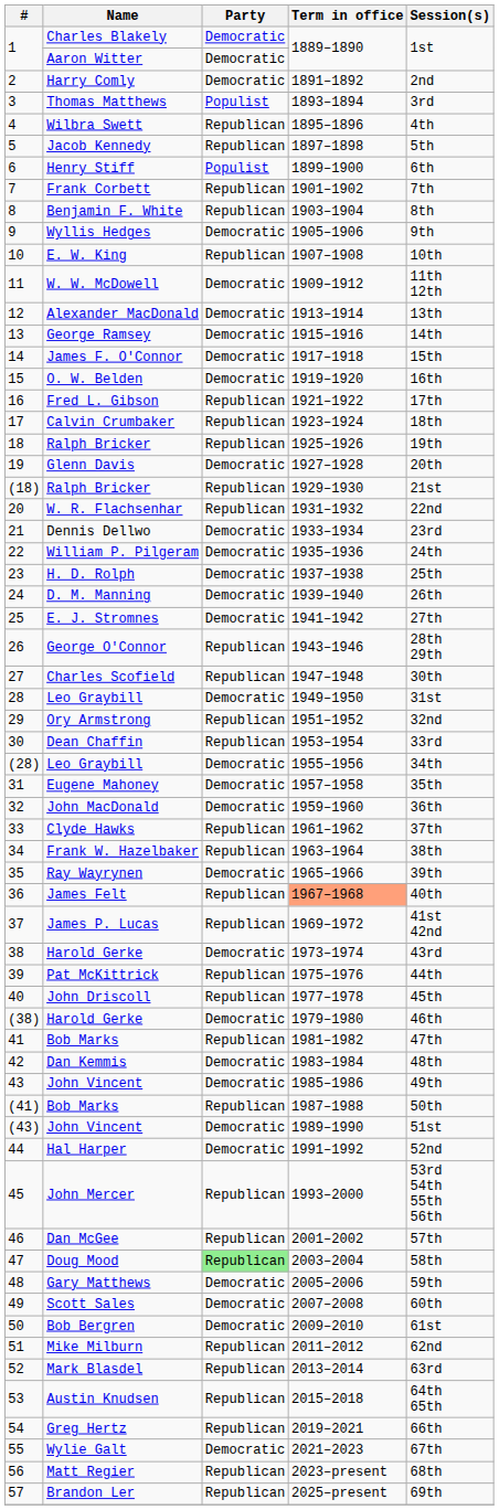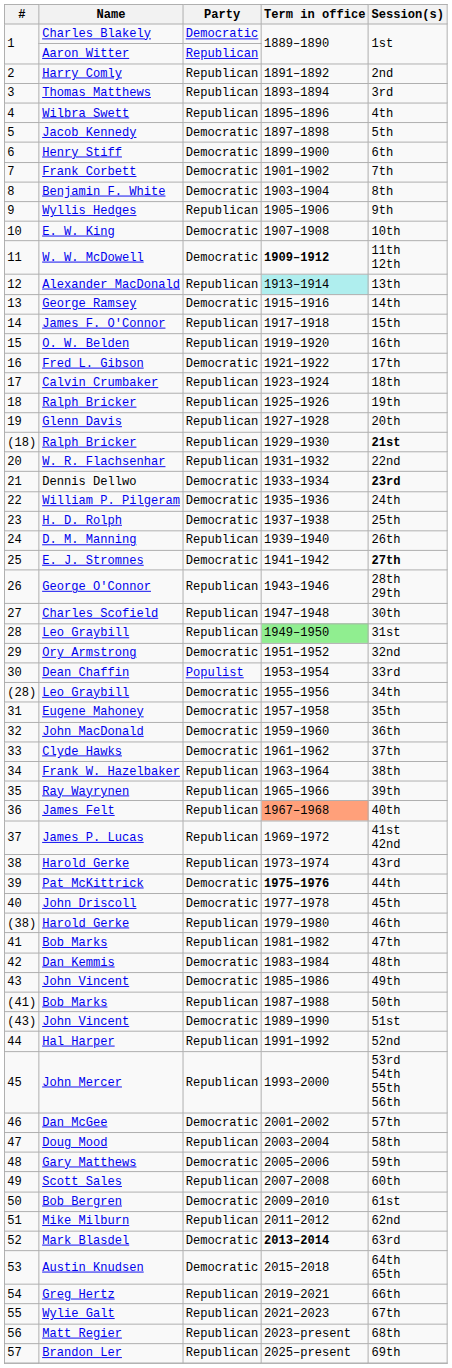 <table class=wikitable>
 <tr>
 <th>#</th>
 <th>Name</th>
 <th>Party</th>
 <th>Term in office</th>
 <th>Session(s)</th>
 </tr>
 <tr>
 <td rowspan=2>1</td>
 <td><a href='#'>Charles Blakely</a></td>
 <td><a href='#'>Democratic</a></td>
 <td rowspan=2>1889–1890</td>
 <td rowspan=2>1st</td>
 </tr>
 <tr>
 <td><a href='#'>Aaron Witter</a></td>
-<td>Democratic</td>
+<td><a href='#'>Republican</a></td>
 </tr>
 <tr>
 <td>2</td>
 <td><a href='#'>Harry Comly</a></td>
-<td>Democratic</td>
+<td>Republican</td>
 <td>1891–1892</td>
 <td>2nd</td>
 </tr>
 <tr>
 <td>3</td>
 <td><a href='#'>Thomas Matthews</a></td>
-<td><a href='#'>Populist</a></td>
+<td>Republican</td>
 <td>1893–1894</td>
 <td>3rd</td>
 </tr>
 <tr>
 <td>4</td>
 <td><a href='#'>Wilbra Swett</a></td>
 <td>Republican</td>
 <td>1895–1896</td>
 <td>4th</td>
 </tr>
 <tr>
 <td>5</td>
 <td><a href='#'>Jacob Kennedy</a></td>
-<td>Republican</td>
+<td>Democratic</td>
 <td>1897–1898</td>
 <td>5th</td>
 </tr>
 <tr>
 <td>6</td>
 <td><a href='#'>Henry Stiff</a></td>
-<td><a href='#'>Populist</a></td>
+<td>Democratic</td>
 <td>1899–1900</td>
 <td>6th</td>
 </tr>
 <tr>
 <td>7</td>
 <td><a href='#'>Frank Corbett</a></td>
-<td>Republican</td>
+<td>Democratic</td>
 <td>1901–1902</td>
 <td>7th</td>
 </tr>
 <tr>
 <td>8</td>
 <td><a href='#'>Benjamin F. White</a></td>
-<td>Republican</td>
+<td>Democratic</td>
 <td>1903–1904</td>
 <td>8th</td>
 </tr>
 <tr>
 <td>9</td>
 <td><a href='#'>Wyllis Hedges</a></td>
-<td>Democratic</td>
+<td>Republican</td>
 <td>1905–1906</td>
 <td>9th</td>
 </tr>
 <tr>
 <td>10</td>
 <td><a href='#'>E. W. King</a></td>
-<td>Republican</td>
+<td>Democratic</td>
 <td>1907–1908</td>
 <td>10th</td>
 </tr>
 <tr>
 <td>11</td>
 <td><a href='#'>W. W. McDowell</a></td>
 <td>Democratic</td>
-<td>1909–1912</td>
+<td><strong>1909–1912</strong></td>
 <td>11th<br>12th</td>
 </tr>
 <tr>
 <td>12</td>
 <td><a href='#'>Alexander MacDonald</a></td>
-<td>Democratic</td>
-<td>1913–1914</td>
+<td>Republican</td>
+<td style="background: paleturquoise;">1913–1914</td>
 <td>13th</td>
 </tr>
 <tr>
 <td>13</td>
 <td><a href='#'>George Ramsey</a></td>
 <td>Democratic</td>
 <td>1915–1916</td>
 <td>14th</td>
 </tr>
 <tr>
 <td>14</td>
 <td><a href='#'>James F. O'Connor</a></td>
-<td>Democratic</td>
+<td>Republican</td>
 <td>1917–1918</td>
 <td>15th</td>
 </tr>
 <tr>
 <td>15</td>
 <td><a href='#'>O. W. Belden</a></td>
-<td>Democratic</td>
+<td>Republican</td>
 <td>1919–1920</td>
 <td>16th</td>
 </tr>
 <tr>
 <td>16</td>
 <td><a href='#'>Fred L. Gibson</a></td>
-<td>Republican</td>
+<td>Democratic</td>
 <td>1921–1922</td>
 <td>17th</td>
 </tr>
 <tr>
 <td>17</td>
 <td><a href='#'>Calvin Crumbaker</a></td>
 <td>Republican</td>
 <td>1923–1924</td>
 <td>18th</td>
 </tr>
 <tr>
 <td>18</td>
 <td><a href='#'>Ralph Bricker</a></td>
 <td>Republican</td>
 <td>1925–1926</td>
 <td>19th</td>
 </tr>
 <tr>
 <td>19</td>
 <td><a href='#'>Glenn Davis</a></td>
-<td>Democratic</td>
+<td>Republican</td>
 <td>1927–1928</td>
 <td>20th</td>
 </tr>
 <tr>
 <td>(18)</td>
 <td><a href='#'>Ralph Bricker</a></td>
 <td>Republican</td>
 <td>1929–1930</td>
-<td>21st</td>
+<td><strong>21st</strong></td>
 </tr>
 <tr>
 <td>20</td>
 <td><a href='#'>W. R. Flachsenhar</a></td>
 <td>Republican</td>
 <td>1931–1932</td>
 <td>22nd</td>
 </tr>
 <tr>
 <td>21</td>
 <td>Dennis Dellwo</td>
 <td>Democratic</td>
 <td>1933–1934</td>
-<td>23rd</td>
+<td><strong>23rd</strong></td>
 </tr>
 <tr>
 <td>22</td>
 <td><a href='#'>William P. Pilgeram</a></td>
 <td>Democratic</td>
 <td>1935–1936</td>
 <td>24th</td>
 </tr>
 <tr>
 <td>23</td>
 <td><a href='#'>H. D. Rolph</a></td>
 <td>Democratic</td>
 <td>1937–1938</td>
 <td>25th</td>
 </tr>
 <tr>
 <td>24</td>
 <td><a href='#'>D. M. Manning</a></td>
-<td>Democratic</td>
+<td>Republican</td>
 <td>1939–1940</td>
 <td>26th</td>
 </tr>
 <tr>
 <td>25</td>
 <td><a href='#'>E. J. Stromnes</a></td>
 <td>Democratic</td>
 <td>1941–1942</td>
-<td>27th</td>
+<td><strong>27th</strong></td>
 </tr>
 <tr>
 <td>26</td>
 <td><a href='#'>George O'Connor</a></td>
 <td>Republican</td>
 <td>1943–1946</td>
 <td>28th<br>29th</td>
 </tr>
 <tr>
 <td>27</td>
 <td><a href='#'>Charles Scofield</a></td>
 <td>Republican</td>
 <td>1947–1948</td>
 <td>30th</td>
 </tr>
 <tr>
 <td>28</td>
 <td><a href='#'>Leo Graybill</a></td>
-<td>Democratic</td>
-<td>1949–1950</td>
+<td>Republican</td>
+<td style="background: lightgreen;">1949–1950</td>
 <td>31st</td>
 </tr>
 <tr>
 <td>29</td>
 <td><a href='#'>Ory Armstrong</a></td>
-<td>Republican</td>
+<td>Democratic</td>
 <td>1951–1952</td>
 <td>32nd</td>
 </tr>
 <tr>
 <td>30</td>
 <td><a href='#'>Dean Chaffin</a></td>
-<td>Republican</td>
+<td><a href='#'>Populist</a></td>
 <td>1953–1954</td>
 <td>33rd</td>
 </tr>
 <tr>
 <td>(28)</td>
 <td><a href='#'>Leo Graybill</a></td>
 <td>Democratic</td>
 <td>1955–1956</td>
 <td>34th</td>
 </tr>
 <tr>
 <td>31</td>
 <td><a href='#'>Eugene Mahoney</a></td>
 <td>Democratic</td>
 <td>1957–1958</td>
 <td>35th</td>
 </tr>
 <tr>
 <td>32</td>
 <td><a href='#'>John MacDonald</a></td>
 <td>Democratic</td>
 <td>1959–1960</td>
 <td>36th</td>
 </tr>
 <tr>
 <td>33</td>
 <td><a href='#'>Clyde Hawks</a></td>
-<td>Republican</td>
+<td>Democratic</td>
 <td>1961–1962</td>
 <td>37th</td>
 </tr>
 <tr>
 <td>34</td>
 <td><a href='#'>Frank W. Hazelbaker</a></td>
 <td>Republican</td>
 <td>1963–1964</td>
 <td>38th</td>
 </tr>
 <tr>
 <td>35</td>
 <td><a href='#'>Ray Wayrynen</a></td>
-<td>Democratic</td>
+<td>Republican</td>
 <td>1965–1966</td>
 <td>39th</td>
 </tr>
 <tr>
 <td>36</td>
 <td><a href='#'>James Felt</a></td>
 <td>Republican</td>
 <td style="background: lightsalmon;">1967–1968</td>
 <td>40th</td>
 </tr>
 <tr>
 <td>37</td>
 <td><a href='#'>James P. Lucas</a></td>
 <td>Republican</td>
 <td>1969–1972</td>
 <td>41st<br>42nd</td>
 </tr>
 <tr>
 <td>38</td>
 <td><a href='#'>Harold Gerke</a></td>
-<td>Democratic</td>
+<td>Republican</td>
 <td>1973–1974</td>
 <td>43rd</td>
 </tr>
 <tr>
 <td>39</td>
 <td><a href='#'>Pat McKittrick</a></td>
-<td>Republican</td>
-<td>1975–1976</td>
+<td>Democratic</td>
+<td><strong>1975–1976</strong></td>
 <td>44th</td>
 </tr>
 <tr>
 <td>40</td>
 <td><a href='#'>John Driscoll</a></td>
-<td>Republican</td>
+<td>Democratic</td>
 <td>1977–1978</td>
 <td>45th</td>
 </tr>
 <tr>
 <td>(38)</td>
 <td><a href='#'>Harold Gerke</a></td>
-<td>Democratic</td>
+<td>Republican</td>
 <td>1979–1980</td>
 <td>46th</td>
 </tr>
 <tr>
 <td>41</td>
 <td><a href='#'>Bob Marks</a></td>
 <td>Republican</td>
 <td>1981–1982</td>
 <td>47th</td>
 </tr>
 <tr>
 <td>42</td>
 <td><a href='#'>Dan Kemmis</a></td>
 <td>Democratic</td>
 <td>1983–1984</td>
 <td>48th</td>
 </tr>
 <tr>
 <td>43</td>
 <td><a href='#'>John Vincent</a></td>
 <td>Democratic</td>
 <td>1985–1986</td>
 <td>49th</td>
 </tr>
 <tr>
 <td>(41)</td>
 <td><a href='#'>Bob Marks</a></td>
 <td>Republican</td>
 <td>1987–1988</td>
 <td>50th</td>
 </tr>
 <tr>
 <td>(43)</td>
 <td><a href='#'>John Vincent</a></td>
 <td>Democratic</td>
 <td>1989–1990</td>
 <td>51st</td>
 </tr>
 <tr>
 <td>44</td>
 <td><a href='#'>Hal Harper</a></td>
-<td>Democratic</td>
+<td>Republican</td>
 <td>1991–1992</td>
 <td>52nd</td>
 </tr>
 <tr>
 <td>45</td>
 <td><a href='#'>John Mercer</a></td>
 <td>Republican</td>
 <td>1993–2000</td>
 <td>53rd<br>54th<br>55th<br>56th</td>
 </tr>
 <tr>
 <td>46</td>
 <td><a href='#'>Dan McGee</a></td>
-<td>Republican</td>
+<td>Democratic</td>
 <td>2001–2002</td>
 <td>57th</td>
 </tr>
 <tr>
 <td>47</td>
 <td><a href='#'>Doug Mood</a></td>
-<td style="background: lightgreen;">Republican</td>
+<td>Republican</td>
 <td>2003–2004</td>
 <td>58th</td>
 </tr>
 <tr>
 <td>48</td>
 <td><a href='#'>Gary Matthews</a></td>
 <td>Democratic</td>
 <td>2005–2006</td>
 <td>59th</td>
 </tr>
 <tr>
 <td>49</td>
 <td><a href='#'>Scott Sales</a></td>
-<td>Democratic</td>
+<td>Republican</td>
 <td>2007–2008</td>
 <td>60th</td>
 </tr>
 <tr>
 <td>50</td>
 <td><a href='#'>Bob Bergren</a></td>
 <td>Democratic</td>
 <td>2009–2010</td>
 <td>61st</td>
 </tr>
 <tr>
 <td>51</td>
 <td><a href='#'>Mike Milburn</a></td>
 <td>Republican</td>
 <td>2011–2012</td>
 <td>62nd</td>
 </tr>
 <tr>
 <td>52</td>
 <td><a href='#'>Mark Blasdel</a></td>
-<td>Republican</td>
-<td>2013–2014</td>
+<td>Democratic</td>
+<td><strong>2013–2014</strong></td>
 <td>63rd</td>
 </tr>
 <tr>
 <td>53</td>
 <td><a href='#'>Austin Knudsen</a></td>
-<td>Republican</td>
+<td>Democratic</td>
 <td>2015–2018</td>
 <td>64th<br>65th</td>
 </tr>
 <tr>
 <td>54</td>
 <td><a href='#'>Greg Hertz</a></td>
 <td>Republican</td>
 <td>2019–2021</td>
 <td>66th</td>
 </tr>
 <tr>
 <td>55</td>
 <td><a href='#'>Wylie Galt</a></td>
-<td>Democratic</td>
+<td>Republican</td>
 <td>2021–2023</td>
 <td>67th</td>
 </tr>
 <tr>
 <td>56</td>
 <td><a href='#'>Matt Regier</a></td>
 <td>Republican</td>
 <td>2023–present</td>
 <td>68th</td>
 </tr>
 <tr>
 <td>57</td>
 <td><a href='#'>Brandon Ler</a></td>
 <td>Republican</td>
 <td>2025–present</td>
 <td>69th</td>
 </tr>
 <tr>
 </tr>
 </table>
